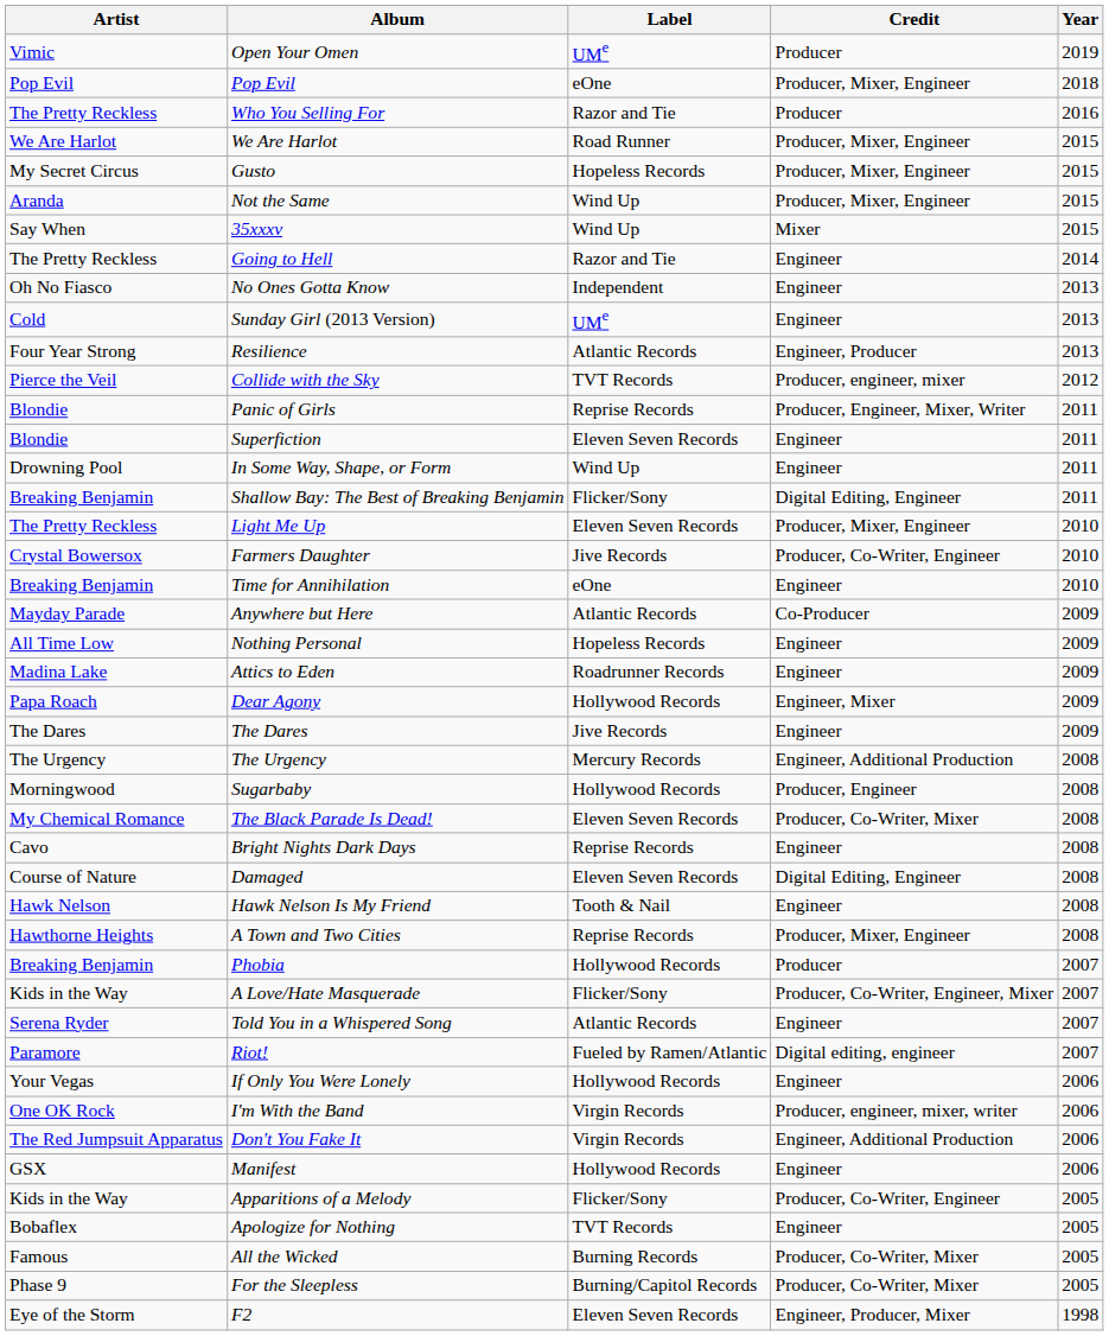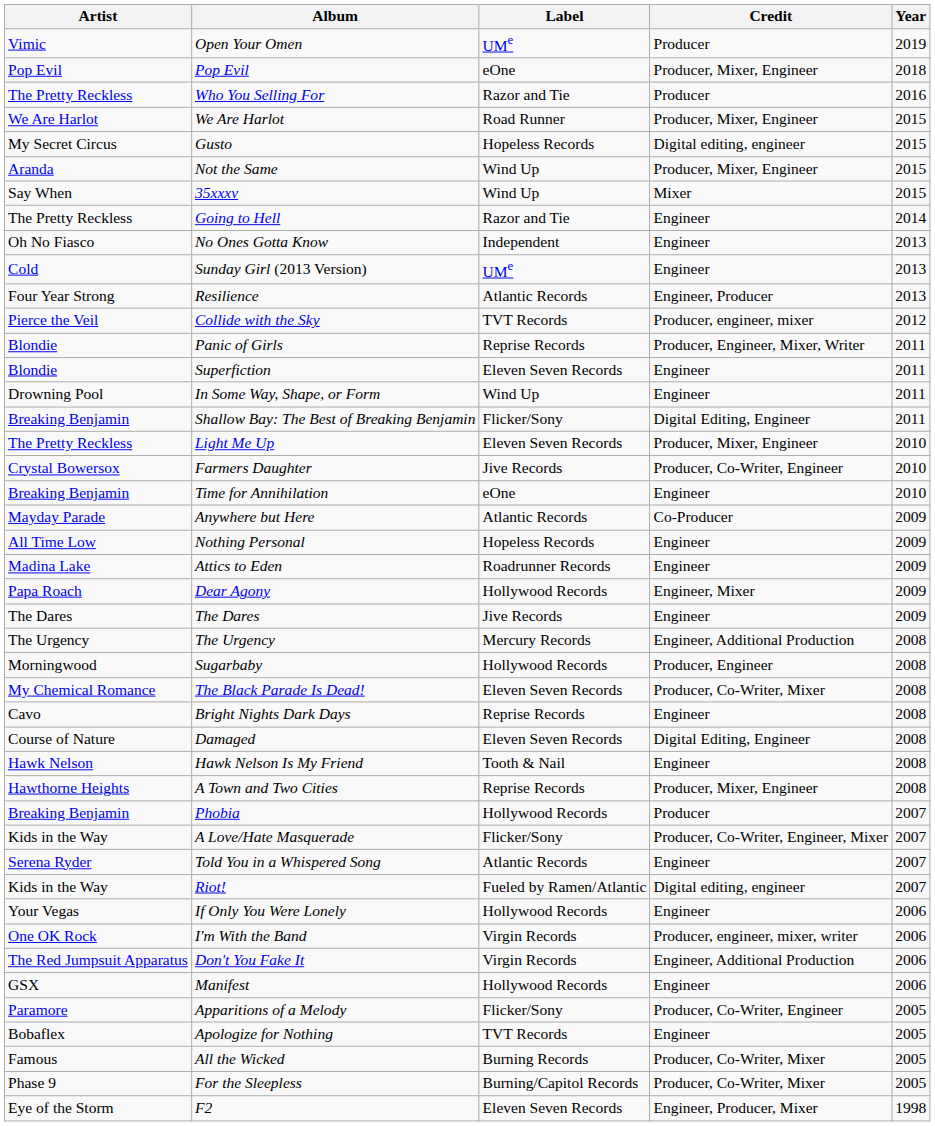 <table class="wikitable sortable">
 <tr>
 <th>Artist</th>
 <th>Album</th>
 <th>Label</th>
 <th>Credit</th>
 <th>Year</th>
 </tr>
 <tr>
 <td><a href='#'>Vimic</a></td>
 <td><em>Open Your Omen</em></td>
 <td><a href='#'>UM<sup>e</sup></a></td>
 <td>Producer</td>
 <td>2019</td>
 </tr>
 <tr>
 <td><a href='#'>Pop Evil</a></td>
 <td><a href='#'><em>Pop Evil</em></a></td>
 <td>eOne</td>
 <td>Producer, Mixer, Engineer</td>
 <td>2018</td>
 </tr>
 <tr>
 <td><a href='#'>The Pretty Reckless</a></td>
 <td><em><a href='#'>Who You Selling For</a></em></td>
 <td>Razor and Tie</td>
 <td>Producer</td>
 <td>2016</td>
 </tr>
 <tr>
 <td><a href='#'>We Are Harlot</a></td>
 <td><em>We Are Harlot</em></td>
 <td>Road Runner</td>
 <td>Producer, Mixer, Engineer</td>
 <td>2015</td>
 </tr>
 <tr>
 <td>My Secret Circus</td>
 <td><em>Gusto</em></td>
 <td>Hopeless Records</td>
-<td>Producer, Mixer, Engineer</td>
+<td>Digital editing, engineer</td>
 <td>2015</td>
 </tr>
 <tr>
 <td><a href='#'>Aranda</a></td>
 <td><em>Not the Same</em></td>
 <td>Wind Up</td>
 <td>Producer, Mixer, Engineer</td>
 <td>2015</td>
 </tr>
 <tr>
 <td>Say When</td>
 <td><em><a href='#'>35xxxv</a></em></td>
 <td>Wind Up</td>
 <td>Mixer</td>
 <td>2015</td>
 </tr>
 <tr>
 <td>The Pretty Reckless</td>
 <td><em><a href='#'>Going to Hell</a></em></td>
 <td>Razor and Tie</td>
 <td>Engineer</td>
 <td>2014</td>
 </tr>
 <tr>
 <td>Oh No Fiasco</td>
 <td><em>No Ones Gotta Know</em></td>
 <td>Independent</td>
 <td>Engineer</td>
 <td>2013</td>
 </tr>
 <tr>
 <td><a href='#'>Cold</a></td>
 <td><em>Sunday Girl</em> (2013 Version)</td>
 <td><a href='#'>UM<sup>e</sup></a></td>
 <td>Engineer</td>
 <td>2013</td>
 </tr>
 <tr>
 <td>Four Year Strong</td>
 <td><em>Resilience</em></td>
 <td>Atlantic Records</td>
 <td>Engineer, Producer</td>
 <td>2013</td>
 </tr>
 <tr>
 <td><a href='#'>Pierce the Veil</a></td>
 <td><em><a href='#'>Collide with the Sky</a></em></td>
 <td>TVT Records</td>
 <td>Producer, engineer, mixer</td>
 <td>2012</td>
 </tr>
 <tr>
 <td><a href='#'>Blondie</a></td>
 <td><em>Panic of Girls</em></td>
 <td>Reprise Records</td>
 <td>Producer, Engineer, Mixer, Writer</td>
 <td>2011</td>
 </tr>
 <tr>
 <td><a href='#'>Blondie</a></td>
 <td><em>Superfiction</em></td>
 <td>Eleven Seven Records</td>
 <td>Engineer</td>
 <td>2011</td>
 </tr>
 <tr>
 <td>Drowning Pool</td>
 <td><em>In Some Way, Shape, or Form</em></td>
 <td>Wind Up</td>
 <td>Engineer</td>
 <td>2011</td>
 </tr>
 <tr>
 <td><a href='#'>Breaking Benjamin</a></td>
 <td><em>Shallow Bay: The Best of Breaking Benjamin</em></td>
 <td>Flicker/Sony</td>
 <td>Digital Editing, Engineer</td>
 <td>2011</td>
 </tr>
 <tr>
 <td><a href='#'>The Pretty Reckless</a></td>
 <td><em><a href='#'>Light Me Up</a></em></td>
 <td>Eleven Seven Records</td>
 <td>Producer, Mixer, Engineer</td>
 <td>2010</td>
 </tr>
 <tr>
 <td><a href='#'>Crystal Bowersox</a></td>
 <td><em>Farmers Daughter</em></td>
 <td>Jive Records</td>
 <td>Producer, Co-Writer, Engineer</td>
 <td>2010</td>
 </tr>
 <tr>
 <td><a href='#'>Breaking Benjamin</a></td>
 <td><em>Time for Annihilation</em></td>
 <td>eOne</td>
 <td>Engineer</td>
 <td>2010</td>
 </tr>
 <tr>
 <td><a href='#'>Mayday Parade</a></td>
 <td><em>Anywhere but Here</em></td>
 <td>Atlantic Records</td>
 <td>Co-Producer</td>
 <td>2009</td>
 </tr>
 <tr>
 <td><a href='#'>All Time Low</a></td>
 <td><em>Nothing Personal</em></td>
 <td>Hopeless Records</td>
 <td>Engineer</td>
 <td>2009</td>
 </tr>
 <tr>
 <td><a href='#'>Madina Lake</a></td>
 <td><em>Attics to Eden</em></td>
 <td>Roadrunner Records</td>
 <td>Engineer</td>
 <td>2009</td>
 </tr>
 <tr>
 <td><a href='#'>Papa Roach</a></td>
 <td><em><a href='#'>Dear Agony</a></em></td>
 <td>Hollywood Records</td>
 <td>Engineer, Mixer</td>
 <td>2009</td>
 </tr>
 <tr>
 <td>The Dares</td>
 <td><em>The Dares</em></td>
 <td>Jive Records</td>
 <td>Engineer</td>
 <td>2009</td>
 </tr>
 <tr>
 <td>The Urgency</td>
 <td><em>The Urgency</em></td>
 <td>Mercury Records</td>
 <td>Engineer, Additional Production</td>
 <td>2008</td>
 </tr>
 <tr>
 <td>Morningwood</td>
 <td><em>Sugarbaby</em></td>
 <td>Hollywood Records</td>
 <td>Producer, Engineer</td>
 <td>2008</td>
 </tr>
 <tr>
 <td><a href='#'>My Chemical Romance</a></td>
 <td><em><a href='#'>The Black Parade Is Dead!</a></em></td>
 <td>Eleven Seven Records</td>
 <td>Producer, Co-Writer, Mixer</td>
 <td>2008</td>
 </tr>
 <tr>
 <td>Cavo</td>
 <td><em>Bright Nights Dark Days</em></td>
 <td>Reprise Records</td>
 <td>Engineer</td>
 <td>2008</td>
 </tr>
 <tr>
 <td>Course of Nature</td>
 <td><em>Damaged</em></td>
 <td>Eleven Seven Records</td>
 <td>Digital Editing, Engineer</td>
 <td>2008</td>
 </tr>
 <tr>
 <td><a href='#'>Hawk Nelson</a></td>
 <td><em>Hawk Nelson Is My Friend</em></td>
 <td>Tooth & Nail</td>
 <td>Engineer</td>
 <td>2008</td>
 </tr>
 <tr>
 <td><a href='#'>Hawthorne Heights</a></td>
 <td><em>A Town and Two Cities</em></td>
 <td>Reprise Records</td>
 <td>Producer, Mixer, Engineer</td>
 <td>2008</td>
 </tr>
 <tr>
 <td><a href='#'>Breaking Benjamin</a></td>
 <td><a href='#'><em>Phobia</em></a></td>
 <td>Hollywood Records</td>
 <td>Producer</td>
 <td>2007</td>
 </tr>
 <tr>
 <td>Kids in the Way</td>
 <td><em>A Love/Hate Masquerade</em></td>
 <td>Flicker/Sony</td>
 <td>Producer, Co-Writer, Engineer, Mixer</td>
 <td>2007</td>
 </tr>
 <tr>
 <td><a href='#'>Serena Ryder</a></td>
 <td><em>Told You in a Whispered Song</em></td>
 <td>Atlantic Records</td>
 <td>Engineer</td>
 <td>2007</td>
 </tr>
 <tr>
-<td><a href='#'>Paramore</a></td>
+<td>Kids in the Way</td>
 <td><em><a href='#'>Riot!</a></em></td>
 <td>Fueled by Ramen/Atlantic</td>
 <td>Digital editing, engineer</td>
 <td>2007</td>
 </tr>
 <tr>
 <td>Your Vegas</td>
 <td><em>If Only You Were Lonely</em></td>
 <td>Hollywood Records</td>
 <td>Engineer</td>
 <td>2006</td>
 </tr>
 <tr>
 <td><a href='#'>One OK Rock</a></td>
 <td><em>I'm With the Band</em></td>
 <td>Virgin Records</td>
 <td>Producer, engineer, mixer, writer</td>
 <td>2006</td>
 </tr>
 <tr>
 <td><a href='#'>The Red Jumpsuit Apparatus</a></td>
 <td><em><a href='#'>Don't You Fake It</a></em></td>
 <td>Virgin Records</td>
 <td>Engineer, Additional Production</td>
 <td>2006</td>
 </tr>
 <tr>
 <td>GSX</td>
 <td><em>Manifest</em></td>
 <td>Hollywood Records</td>
 <td>Engineer</td>
 <td>2006</td>
 </tr>
 <tr>
-<td>Kids in the Way</td>
+<td><a href='#'>Paramore</a></td>
 <td><em>Apparitions of a Melody</em></td>
 <td>Flicker/Sony</td>
 <td>Producer, Co-Writer, Engineer</td>
 <td>2005</td>
 </tr>
 <tr>
 <td>Bobaflex</td>
 <td><em>Apologize for Nothing</em></td>
 <td>TVT Records</td>
 <td>Engineer</td>
 <td>2005</td>
 </tr>
 <tr>
 <td>Famous</td>
 <td><em>All the Wicked</em></td>
 <td>Burning Records</td>
 <td>Producer, Co-Writer, Mixer</td>
 <td>2005</td>
 </tr>
 <tr>
 <td>Phase 9</td>
 <td><em>For the Sleepless</em></td>
 <td>Burning/Capitol Records</td>
 <td>Producer, Co-Writer, Mixer</td>
 <td>2005</td>
 </tr>
 <tr>
 <td>Eye of the Storm</td>
 <td><em>F2</em></td>
 <td>Eleven Seven Records</td>
 <td>Engineer, Producer, Mixer</td>
 <td>1998</td>
 </tr>
 </table>
